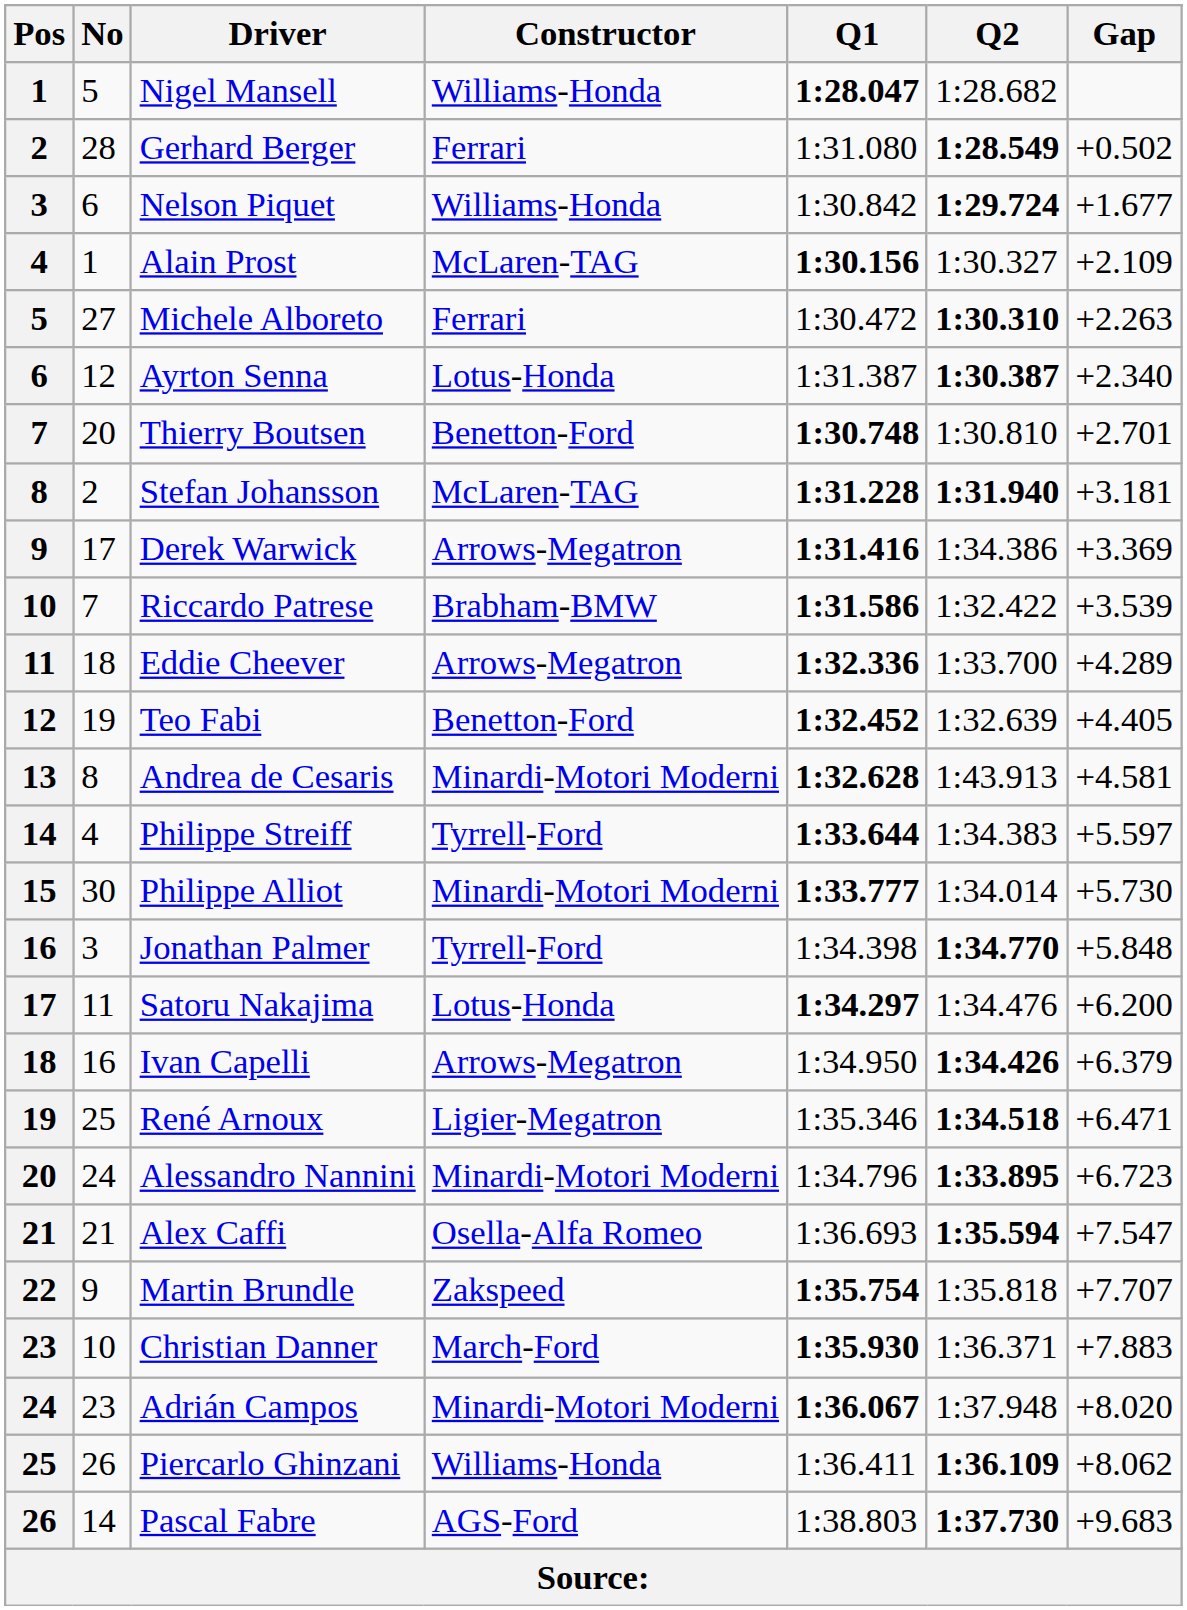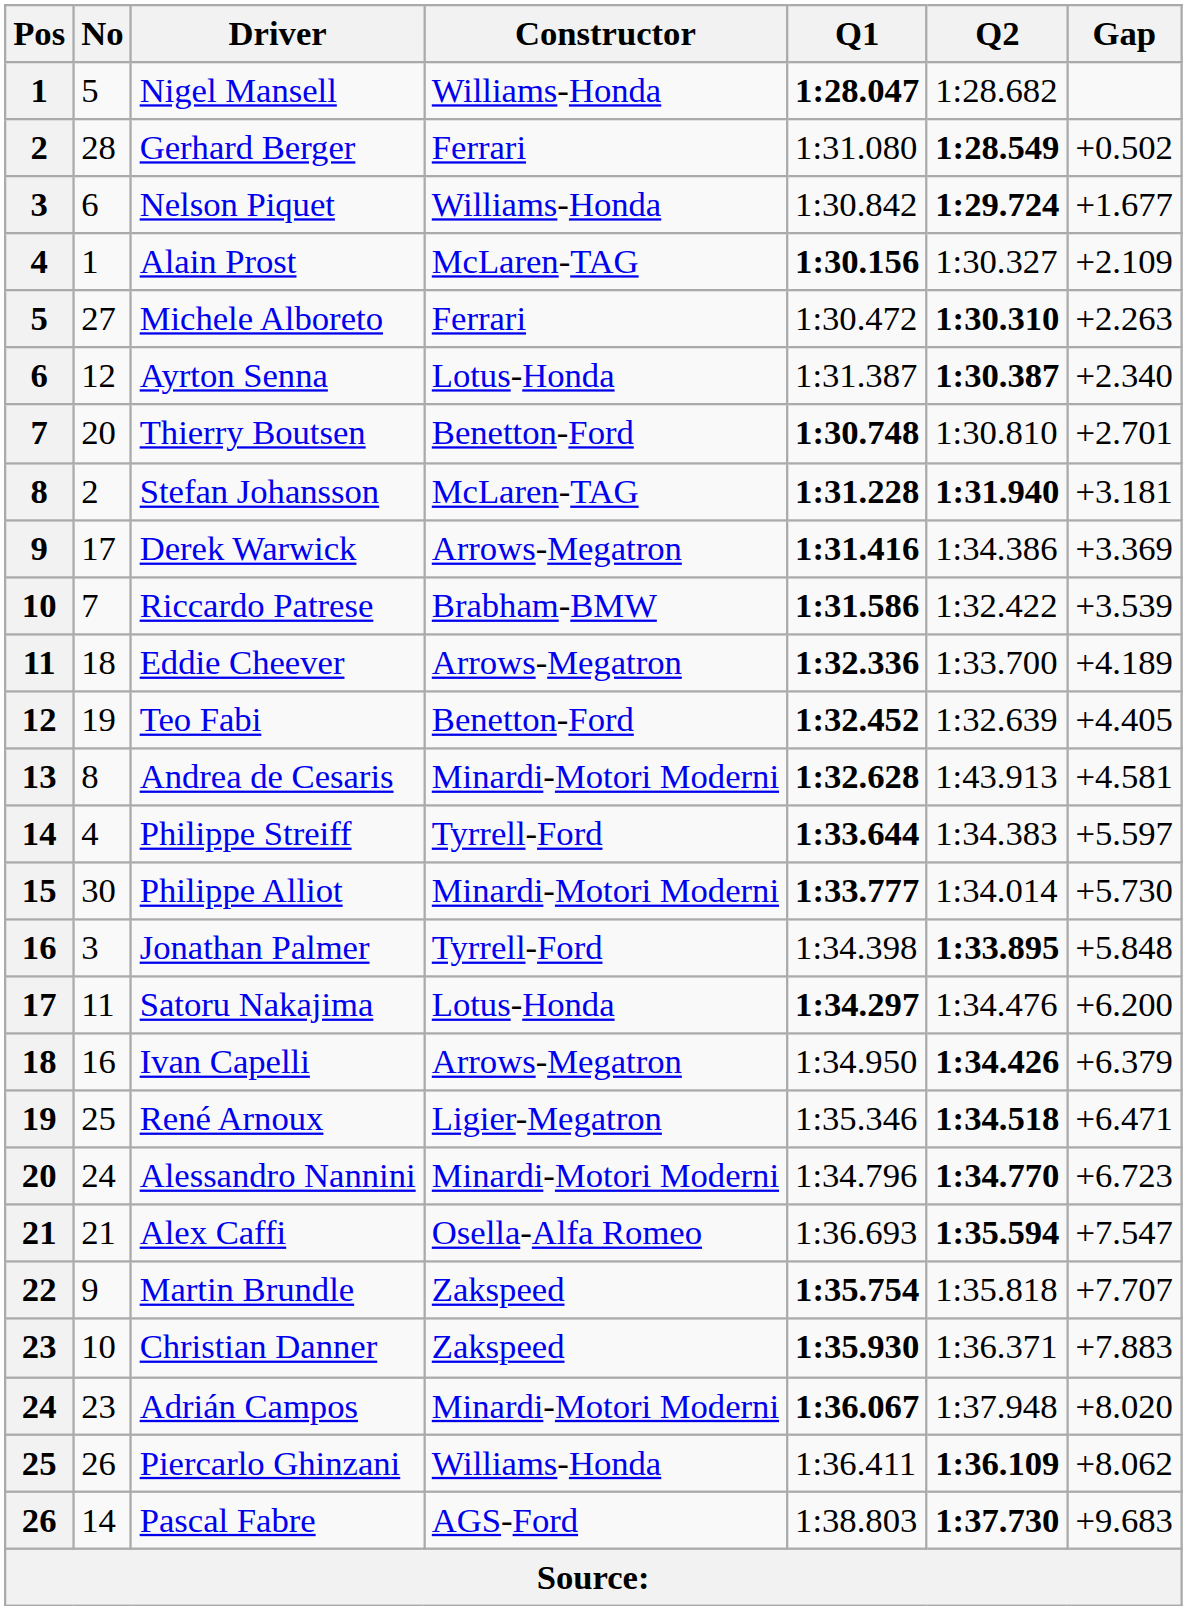 <table class="wikitable sortable" style="font-size: 95%;">
 <tr>
 <th>Pos</th>
 <th>No</th>
 <th>Driver</th>
 <th>Constructor</th>
 <th>Q1</th>
 <th>Q2</th>
 <th>Gap</th>
 </tr>
 <tr>
 <th>1</th>
 <td>5</td>
 <td> <a href='#'>Nigel Mansell</a></td>
 <td><a href='#'>Williams</a>-<a href='#'>Honda</a></td>
 <td><strong>1:28.047</strong></td>
 <td>1:28.682</td>
 <td></td>
 </tr>
 <tr>
 <th>2</th>
 <td>28</td>
 <td> <a href='#'>Gerhard Berger</a></td>
 <td><a href='#'>Ferrari</a></td>
 <td>1:31.080</td>
 <td><strong>1:28.549</strong></td>
 <td>+0.502</td>
 </tr>
 <tr>
 <th>3</th>
 <td>6</td>
 <td> <a href='#'>Nelson Piquet</a></td>
 <td><a href='#'>Williams</a>-<a href='#'>Honda</a></td>
 <td>1:30.842</td>
 <td><strong>1:29.724</strong></td>
 <td>+1.677</td>
 </tr>
 <tr>
 <th>4</th>
 <td>1</td>
 <td> <a href='#'>Alain Prost</a></td>
 <td><a href='#'>McLaren</a>-<a href='#'>TAG</a></td>
 <td><strong>1:30.156</strong></td>
 <td>1:30.327</td>
 <td>+2.109</td>
 </tr>
 <tr>
 <th>5</th>
 <td>27</td>
 <td> <a href='#'>Michele Alboreto</a></td>
 <td><a href='#'>Ferrari</a></td>
 <td>1:30.472</td>
 <td><strong>1:30.310</strong></td>
 <td>+2.263</td>
 </tr>
 <tr>
 <th>6</th>
 <td>12</td>
 <td> <a href='#'>Ayrton Senna</a></td>
 <td><a href='#'>Lotus</a>-<a href='#'>Honda</a></td>
 <td>1:31.387</td>
 <td><strong>1:30.387</strong></td>
 <td>+2.340</td>
 </tr>
 <tr>
 <th>7</th>
 <td>20</td>
 <td> <a href='#'>Thierry Boutsen</a></td>
 <td><a href='#'>Benetton</a>-<a href='#'>Ford</a></td>
 <td><strong>1:30.748</strong></td>
 <td>1:30.810</td>
 <td>+2.701</td>
 </tr>
 <tr>
 <th>8</th>
 <td>2</td>
 <td> <a href='#'>Stefan Johansson</a></td>
 <td><a href='#'>McLaren</a>-<a href='#'>TAG</a></td>
 <td><strong>1:31.228</strong></td>
 <td><strong>1:31.940</strong></td>
 <td>+3.181</td>
 </tr>
 <tr>
 <th>9</th>
 <td>17</td>
 <td> <a href='#'>Derek Warwick</a></td>
 <td><a href='#'>Arrows</a>-<a href='#'>Megatron</a></td>
 <td><strong>1:31.416</strong></td>
 <td>1:34.386</td>
 <td>+3.369</td>
 </tr>
 <tr>
 <th>10</th>
 <td>7</td>
 <td> <a href='#'>Riccardo Patrese</a></td>
 <td><a href='#'>Brabham</a>-<a href='#'>BMW</a></td>
 <td><strong>1:31.586</strong></td>
 <td>1:32.422</td>
 <td>+3.539</td>
 </tr>
 <tr>
 <th>11</th>
 <td>18</td>
 <td> <a href='#'>Eddie Cheever</a></td>
 <td><a href='#'>Arrows</a>-<a href='#'>Megatron</a></td>
 <td><strong>1:32.336</strong></td>
 <td>1:33.700</td>
-<td>+4.289</td>
+<td>+4.189</td>
 </tr>
 <tr>
 <th>12</th>
 <td>19</td>
 <td> <a href='#'>Teo Fabi</a></td>
 <td><a href='#'>Benetton</a>-<a href='#'>Ford</a></td>
 <td><strong>1:32.452</strong></td>
 <td>1:32.639</td>
 <td>+4.405</td>
 </tr>
 <tr>
 <th>13</th>
 <td>8</td>
 <td> <a href='#'>Andrea de Cesaris</a></td>
 <td><a href='#'>Minardi</a>-<a href='#'>Motori Moderni</a></td>
 <td><strong>1:32.628</strong></td>
 <td>1:43.913</td>
 <td>+4.581</td>
 </tr>
 <tr>
 <th>14</th>
 <td>4</td>
 <td> <a href='#'>Philippe Streiff</a></td>
 <td><a href='#'>Tyrrell</a>-<a href='#'>Ford</a></td>
 <td><strong>1:33.644</strong></td>
 <td>1:34.383</td>
 <td>+5.597</td>
 </tr>
 <tr>
 <th>15</th>
 <td>30</td>
 <td> <a href='#'>Philippe Alliot</a></td>
 <td><a href='#'>Minardi</a>-<a href='#'>Motori Moderni</a></td>
 <td><strong>1:33.777</strong></td>
 <td>1:34.014</td>
 <td>+5.730</td>
 </tr>
 <tr>
 <th>16</th>
 <td>3</td>
 <td> <a href='#'>Jonathan Palmer</a></td>
 <td><a href='#'>Tyrrell</a>-<a href='#'>Ford</a></td>
 <td>1:34.398</td>
-<td><strong>1:34.770</strong></td>
+<td><strong>1:33.895</strong></td>
 <td>+5.848</td>
 </tr>
 <tr>
 <th>17</th>
 <td>11</td>
 <td> <a href='#'>Satoru Nakajima</a></td>
 <td><a href='#'>Lotus</a>-<a href='#'>Honda</a></td>
 <td><strong>1:34.297</strong></td>
 <td>1:34.476</td>
 <td>+6.200</td>
 </tr>
 <tr>
 <th>18</th>
 <td>16</td>
 <td> <a href='#'>Ivan Capelli</a></td>
 <td><a href='#'>Arrows</a>-<a href='#'>Megatron</a></td>
 <td>1:34.950</td>
 <td><strong>1:34.426</strong></td>
 <td>+6.379</td>
 </tr>
 <tr>
 <th>19</th>
 <td>25</td>
 <td> <a href='#'>René Arnoux</a></td>
 <td><a href='#'>Ligier</a>-<a href='#'>Megatron</a></td>
 <td>1:35.346</td>
 <td><strong>1:34.518</strong></td>
 <td>+6.471</td>
 </tr>
 <tr>
 <th>20</th>
 <td>24</td>
 <td> <a href='#'>Alessandro Nannini</a></td>
 <td><a href='#'>Minardi</a>-<a href='#'>Motori Moderni</a></td>
 <td>1:34.796</td>
-<td><strong>1:33.895</strong></td>
+<td><strong>1:34.770</strong></td>
 <td>+6.723</td>
 </tr>
 <tr>
 <th>21</th>
 <td>21</td>
 <td> <a href='#'>Alex Caffi</a></td>
 <td><a href='#'>Osella</a>-<a href='#'>Alfa Romeo</a></td>
 <td>1:36.693</td>
 <td><strong>1:35.594</strong></td>
 <td>+7.547</td>
 </tr>
 <tr>
 <th>22</th>
 <td>9</td>
 <td> <a href='#'>Martin Brundle</a></td>
 <td><a href='#'>Zakspeed</a></td>
 <td><strong>1:35.754</strong></td>
 <td>1:35.818</td>
 <td>+7.707</td>
 </tr>
 <tr>
 <th>23</th>
 <td>10</td>
 <td> <a href='#'>Christian Danner</a></td>
-<td><a href='#'>March</a>-<a href='#'>Ford</a></td>
+<td><a href='#'>Zakspeed</a></td>
 <td><strong>1:35.930</strong></td>
 <td>1:36.371</td>
 <td>+7.883</td>
 </tr>
 <tr>
 <th>24</th>
 <td>23</td>
 <td> <a href='#'>Adrián Campos</a></td>
 <td><a href='#'>Minardi</a>-<a href='#'>Motori Moderni</a></td>
 <td><strong>1:36.067</strong></td>
 <td>1:37.948</td>
 <td>+8.020</td>
 </tr>
 <tr>
 <th>25</th>
 <td>26</td>
 <td> <a href='#'>Piercarlo Ghinzani</a></td>
 <td><a href='#'>Williams</a>-<a href='#'>Honda</a></td>
 <td>1:36.411</td>
 <td><strong>1:36.109</strong></td>
 <td>+8.062</td>
 </tr>
 <tr>
 <th>26</th>
 <td>14</td>
 <td> <a href='#'>Pascal Fabre</a></td>
 <td><a href='#'>AGS</a>-<a href='#'>Ford</a></td>
 <td>1:38.803</td>
 <td><strong>1:37.730</strong></td>
 <td>+9.683</td>
 </tr>
 <tr>
 <th colspan="8">Source:</th>
 </tr>
 </table>
